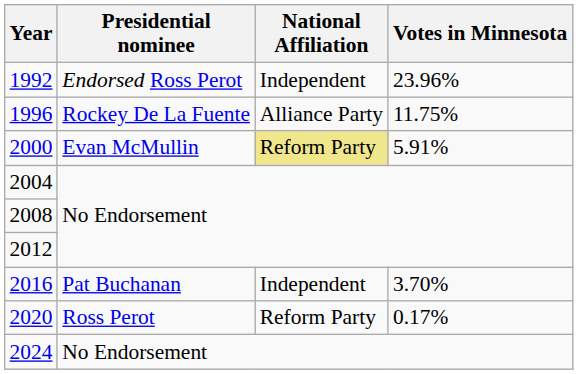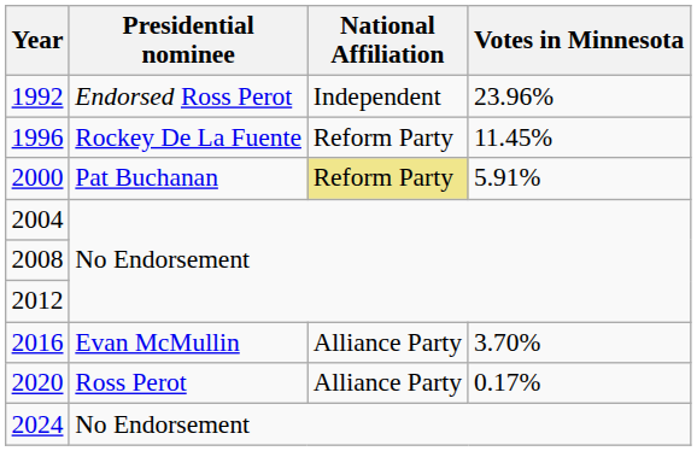 <table class="wikitable">
 <tr>
 <th>Year</th>
 <th>Presidential<br> nominee</th>
 <th>National <br> Affiliation</th>
 <th>Votes in Minnesota</th>
 </tr>
 <tr>
 <td><a href='#'>1992</a></td>
 <td><em>Endorsed</em> <a href='#'>Ross Perot</a></td>
 <td>Independent</td>
 <td>23.96%</td>
 </tr>
 <tr>
 <td><a href='#'>1996</a></td>
 <td><a href='#'>Rockey De La Fuente</a></td>
-<td>Alliance Party</td>
-<td>11.75%</td>
+<td>Reform Party</td>
+<td>11.45%</td>
 </tr>
 <tr>
 <td><a href='#'>2000</a></td>
-<td><a href='#'>Evan McMullin</a></td>
+<td><a href='#'>Pat Buchanan</a></td>
 <td style="background: khaki;">Reform Party</td>
 <td>5.91%</td>
 </tr>
 <tr>
 <td>2004</td>
 <td colspan="3" rowspan="3">No Endorsement</td>
 </tr>
 <tr>
 <td>2008</td>
 </tr>
 <tr>
 <td>2012</td>
 </tr>
 <tr>
 <td><a href='#'>2016</a></td>
-<td><a href='#'>Pat Buchanan</a></td>
-<td>Independent</td>
+<td><a href='#'>Evan McMullin</a></td>
+<td>Alliance Party</td>
 <td>3.70%</td>
 </tr>
 <tr>
 <td><a href='#'>2020</a></td>
 <td><a href='#'>Ross Perot</a></td>
-<td>Reform Party</td>
+<td>Alliance Party</td>
 <td>0.17%</td>
 </tr>
 <tr>
 <td><a href='#'>2024</a></td>
 <td colspan="3">No Endorsement</td>
 </tr>
 </table>
